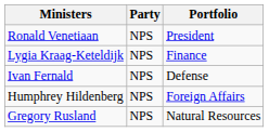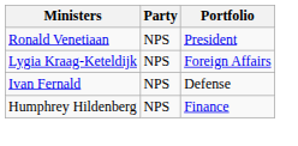 <table class="wikitable">
 <tr>
 <th>Ministers</th>
 <th>Party</th>
 <th>Portfolio</th>
 </tr>
 <tr>
 <td><a href='#'>Ronald Venetiaan</a></td>
 <td>NPS</td>
 <td><a href='#'>President</a></td>
 </tr>
 <tr>
 <td><a href='#'>Lygia Kraag-Keteldijk</a></td>
 <td>NPS</td>
-<td><a href='#'>Finance</a></td>
+<td><a href='#'>Foreign Affairs</a></td>
 </tr>
 <tr>
 <td><a href='#'>Ivan Fernald</a></td>
 <td>NPS</td>
 <td>Defense</td>
 </tr>
 <tr>
 <td>Humphrey Hildenberg</td>
 <td>NPS</td>
-<td><a href='#'>Foreign Affairs</a></td>
-</tr>
-<tr>
-<td><a href='#'>Gregory Rusland</a></td>
-<td>NPS</td>
-<td>Natural Resources</td>
+<td><a href='#'>Finance</a></td>
 </tr>
 </table>
